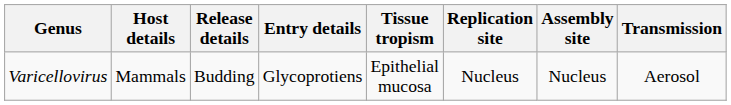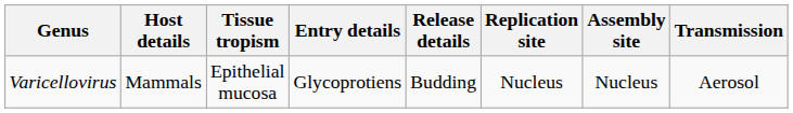 <table class="wikitable sortable" style="text-align:center">
 <tr>
 <th>Genus</th>
 <th>Host details</th>
+<th>Tissue tropism</th>
+<th>Entry details</th>
 <th>Release details</th>
-<th>Entry details</th>
-<th>Tissue tropism</th>
 <th>Replication site</th>
 <th>Assembly site</th>
 <th>Transmission</th>
 </tr>
 <tr>
 <td><em>Varicellovirus</em></td>
 <td>Mammals</td>
+<td>Epithelial mucosa</td>
+<td>Glycoprotiens</td>
 <td>Budding</td>
-<td>Glycoprotiens</td>
-<td>Epithelial mucosa</td>
 <td>Nucleus</td>
 <td>Nucleus</td>
 <td>Aerosol</td>
 </tr>
 </table>
